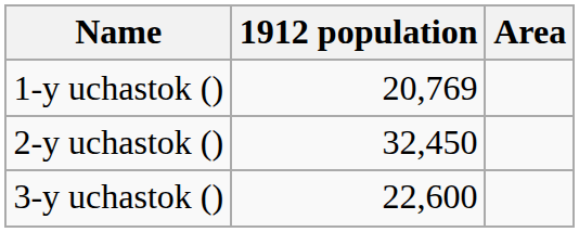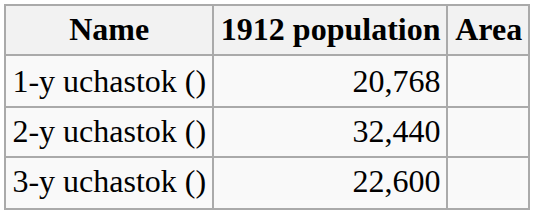 <table class="wikitable sortable">
 <tr>
 <th>Name</th>
 <th>1912 population</th>
 <th>Area</th>
 </tr>
 <tr>
 <td>1-y uchastok ()</td>
-<td align="right">20,769</td>
+<td align="right">20,768</td>
 <td></td>
 </tr>
 <tr>
 <td>2-y uchastok ()</td>
-<td align="right">32,450</td>
+<td align="right">32,440</td>
 <td></td>
 </tr>
 <tr>
 <td>3-y uchastok ()</td>
 <td align="right">22,600</td>
 <td></td>
 </tr>
 </table>
